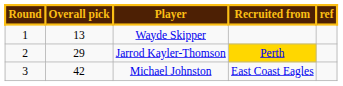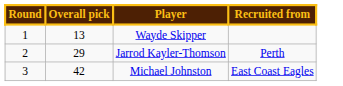 <table class="wikitable" style="text-align:center">
 <tr>
 <th style="background:#4D2004; color:#FBBF15; border: solid #FBBF15">Round</th>
 <th style="background:#4D2004; color:#FBBF15; border: solid #FBBF15">Overall pick</th>
 <th style="background:#4D2004; color:#FBBF15; border: solid #FBBF15">Player</th>
 <th style="background:#4D2004; color:#FBBF15; border: solid #FBBF15">Recruited from</th>
-<th style="background:#4D2004; color:#FBBF15; border: solid #FBBF15">ref</th>
 </tr>
 <tr>
 <td>1</td>
 <td>13</td>
 <td><a href='#'>Wayde Skipper</a></td>
 <td></td>
-<td></td>
 </tr>
 <tr>
 <td>2</td>
 <td>29</td>
 <td><a href='#'>Jarrod Kayler-Thomson</a></td>
-<td style="background: gold;"><a href='#'>Perth</a></td>
-<td></td>
+<td><a href='#'>Perth</a></td>
 </tr>
 <tr>
 <td>3</td>
 <td>42</td>
 <td><a href='#'>Michael Johnston</a></td>
 <td><a href='#'>East Coast Eagles</a></td>
-<td></td>
 </tr>
 </table>
